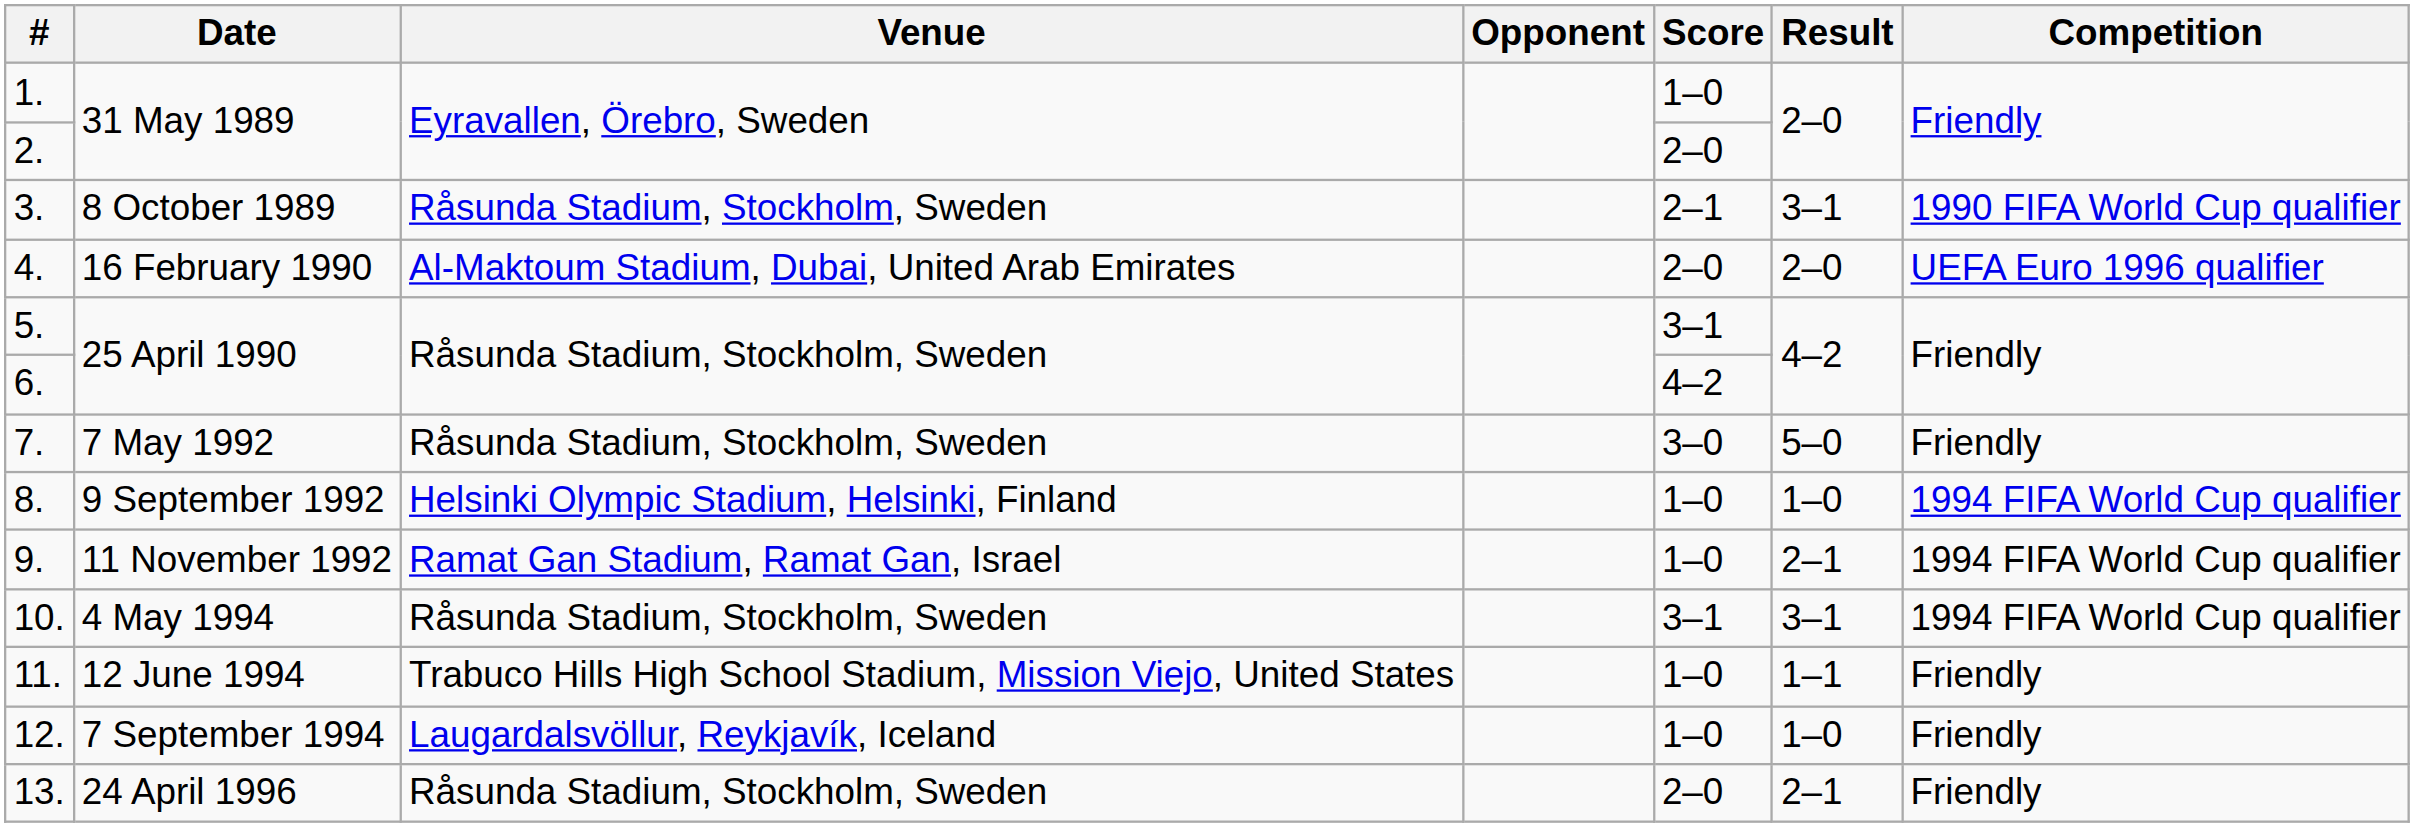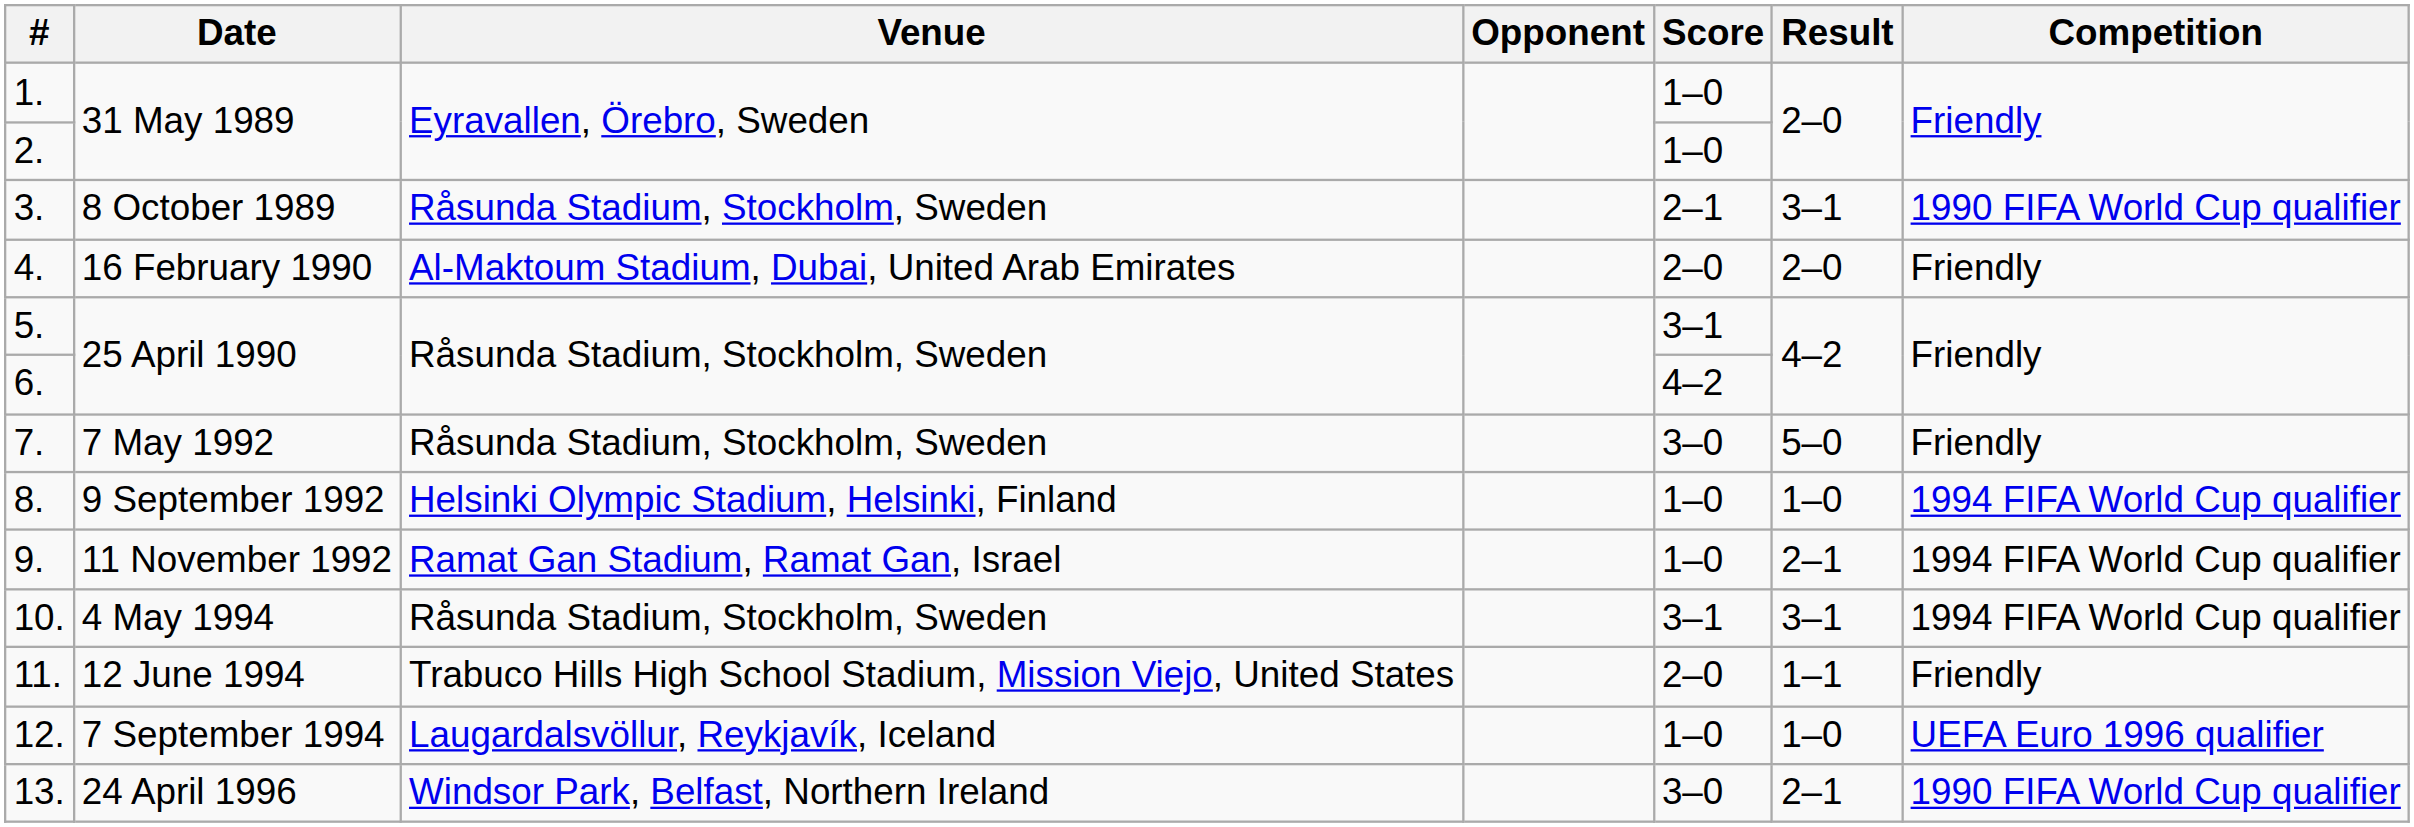 <table class="wikitable">
 <tr>
 <th>#</th>
 <th>Date</th>
 <th>Venue</th>
 <th>Opponent</th>
 <th>Score</th>
 <th>Result</th>
 <th>Competition</th>
 </tr>
 <tr>
 <td>1.</td>
 <td rowspan="2">31 May 1989</td>
 <td rowspan="2"><a href='#'>Eyravallen</a>, <a href='#'>Örebro</a>, Sweden</td>
 <td rowspan="2"></td>
 <td>1–0</td>
 <td rowspan="2">2–0</td>
 <td rowspan="2"><a href='#'>Friendly</a></td>
 </tr>
 <tr>
 <td>2.</td>
-<td>2–0</td>
+<td>1–0</td>
 </tr>
 <tr>
 <td>3.</td>
 <td>8 October 1989</td>
 <td><a href='#'>Råsunda Stadium</a>, <a href='#'>Stockholm</a>, Sweden</td>
 <td></td>
 <td>2–1</td>
 <td>3–1</td>
 <td><a href='#'>1990 FIFA World Cup qualifier</a></td>
 </tr>
 <tr>
 <td>4.</td>
 <td>16 February 1990</td>
 <td><a href='#'>Al-Maktoum Stadium</a>, <a href='#'>Dubai</a>, United Arab Emirates</td>
 <td></td>
 <td>2–0</td>
 <td>2–0</td>
-<td><a href='#'>UEFA Euro 1996 qualifier</a></td>
+<td>Friendly</td>
 </tr>
 <tr>
 <td>5.</td>
 <td rowspan="2">25 April 1990</td>
 <td rowspan="2">Råsunda Stadium, Stockholm, Sweden</td>
 <td rowspan="2"></td>
 <td>3–1</td>
 <td rowspan="2">4–2</td>
 <td rowspan="2">Friendly</td>
 </tr>
 <tr>
 <td>6.</td>
 <td>4–2</td>
 </tr>
 <tr>
 <td>7.</td>
 <td>7 May 1992</td>
 <td>Råsunda Stadium, Stockholm, Sweden</td>
 <td></td>
 <td>3–0</td>
 <td>5–0</td>
 <td>Friendly</td>
 </tr>
 <tr>
 <td>8.</td>
 <td>9 September 1992</td>
 <td><a href='#'>Helsinki Olympic Stadium</a>, <a href='#'>Helsinki</a>, Finland</td>
 <td></td>
 <td>1–0</td>
 <td>1–0</td>
 <td><a href='#'>1994 FIFA World Cup qualifier</a></td>
 </tr>
 <tr>
 <td>9.</td>
 <td>11 November 1992</td>
 <td><a href='#'>Ramat Gan Stadium</a>, <a href='#'>Ramat Gan</a>, Israel</td>
 <td></td>
 <td>1–0</td>
 <td>2–1</td>
 <td>1994 FIFA World Cup qualifier</td>
 </tr>
 <tr>
 <td>10.</td>
 <td>4 May 1994</td>
 <td>Råsunda Stadium, Stockholm, Sweden</td>
 <td></td>
 <td>3–1</td>
 <td>3–1</td>
 <td>1994 FIFA World Cup qualifier</td>
 </tr>
 <tr>
 <td>11.</td>
 <td>12 June 1994</td>
 <td>Trabuco Hills High School Stadium, <a href='#'>Mission Viejo</a>, United States</td>
 <td></td>
-<td>1–0</td>
+<td>2–0</td>
 <td>1–1</td>
 <td>Friendly</td>
 </tr>
 <tr>
 <td>12.</td>
 <td>7 September 1994</td>
 <td><a href='#'>Laugardalsvöllur</a>, <a href='#'>Reykjavík</a>, Iceland</td>
 <td></td>
 <td>1–0</td>
 <td>1–0</td>
-<td>Friendly</td>
+<td><a href='#'>UEFA Euro 1996 qualifier</a></td>
 </tr>
 <tr>
 <td>13.</td>
 <td>24 April 1996</td>
-<td>Råsunda Stadium, Stockholm, Sweden</td>
+<td><a href='#'>Windsor Park</a>, <a href='#'>Belfast</a>, Northern Ireland</td>
 <td></td>
-<td>2–0</td>
+<td>3–0</td>
 <td>2–1</td>
-<td>Friendly</td>
+<td><a href='#'>1990 FIFA World Cup qualifier</a></td>
 </tr>
 </table>
